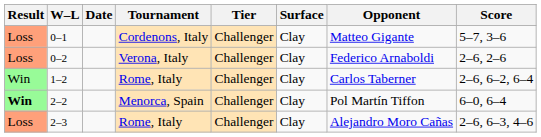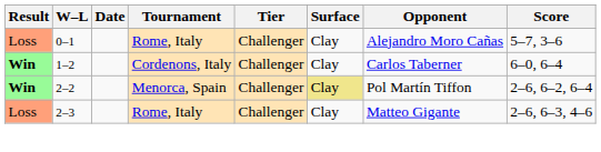 <table class="sortable wikitable">
 <tr>
 <th>Result</th>
 <th class="unsortable">W–L</th>
 <th>Date</th>
 <th>Tournament</th>
 <th>Tier</th>
 <th>Surface</th>
 <th>Opponent</th>
 <th class="unsortable">Score</th>
 </tr>
 <tr>
 <td bgcolor=ffa07a>Loss</td>
 <td><small>0–1</small></td>
 <td><a href='#'></a></td>
-<td style=background:moccasin><a href='#'>Cordenons</a>, Italy</td>
+<td style="background:moccasin;"><a href='#'>Rome</a>, Italy</td>
 <td style="background:moccasin;">Challenger</td>
 <td>Clay</td>
-<td> <a href='#'>Matteo Gigante</a></td>
+<td> <a href='#'>Alejandro Moro Cañas</a></td>
 <td>5–7, 3–6</td>
 </tr>
 <tr>
-<td bgcolor=ffa07a>Loss</td>
-<td><small>0–2</small></td>
-<td><a href='#'></a></td>
-<td style="background:moccasin;"><a href='#'>Verona</a>, Italy</td>
-<td style="background:moccasin;">Challenger</td>
-<td>Clay</td>
-<td> <a href='#'>Federico Arnaboldi</a></td>
-<td>2–6, 2–6</td>
-</tr>
-<tr>
-<td bgcolor=98fb98>Win</td>
+<td bgcolor=98fb98><strong>Win</strong></td>
 <td><small>1–2</small></td>
 <td><a href='#'></a></td>
-<td style="background:moccasin;"><a href='#'>Rome</a>, Italy</td>
+<td style=background:moccasin><a href='#'>Cordenons</a>, Italy</td>
 <td style=background:moccasin>Challenger</td>
 <td>Clay</td>
 <td> <a href='#'>Carlos Taberner</a></td>
-<td>2–6, 6–2, 6–4</td>
+<td>6–0, 6–4</td>
 </tr>
 <tr>
 <td bgcolor=98fb98><strong>Win</strong></td>
 <td><small>2–2</small></td>
 <td><a href='#'></a></td>
 <td style=background:moccasin><a href='#'>Menorca</a>, Spain</td>
 <td style=background:moccasin>Challenger</td>
-<td>Clay</td>
+<td style="background: khaki;">Clay</td>
 <td> Pol Martín Tiffon</td>
-<td>6–0, 6–4</td>
+<td>2–6, 6–2, 6–4</td>
 </tr>
 <tr>
 <td bgcolor=ffa07a>Loss</td>
 <td><small>2–3</small></td>
 <td><a href='#'></a></td>
 <td style="background:moccasin;"><a href='#'>Rome</a>, Italy</td>
 <td style="background:moccasin;">Challenger</td>
 <td>Clay</td>
-<td> <a href='#'>Alejandro Moro Cañas</a></td>
+<td> <a href='#'>Matteo Gigante</a></td>
 <td>2–6, 6–3, 4–6</td>
 </tr>
 </table>
